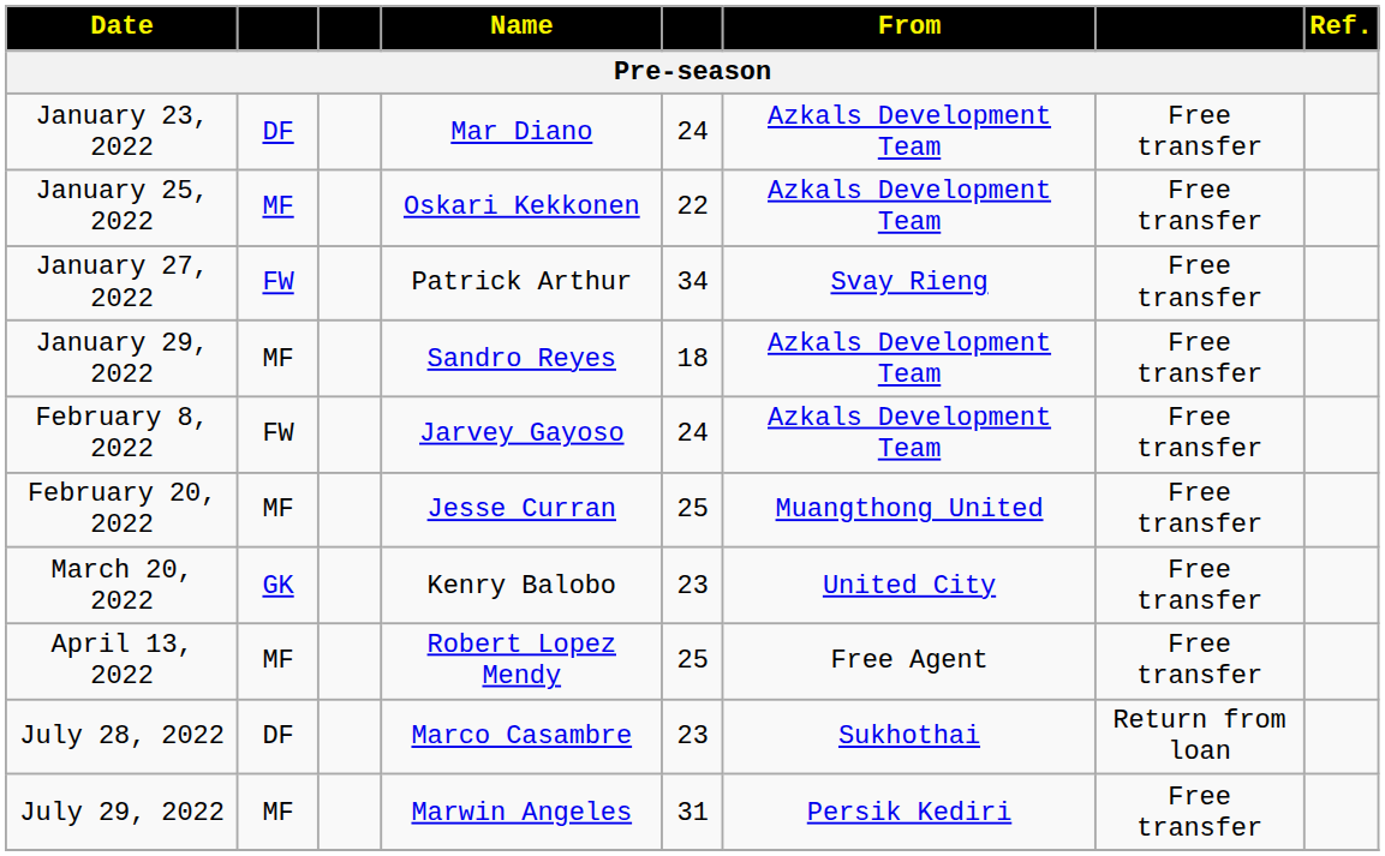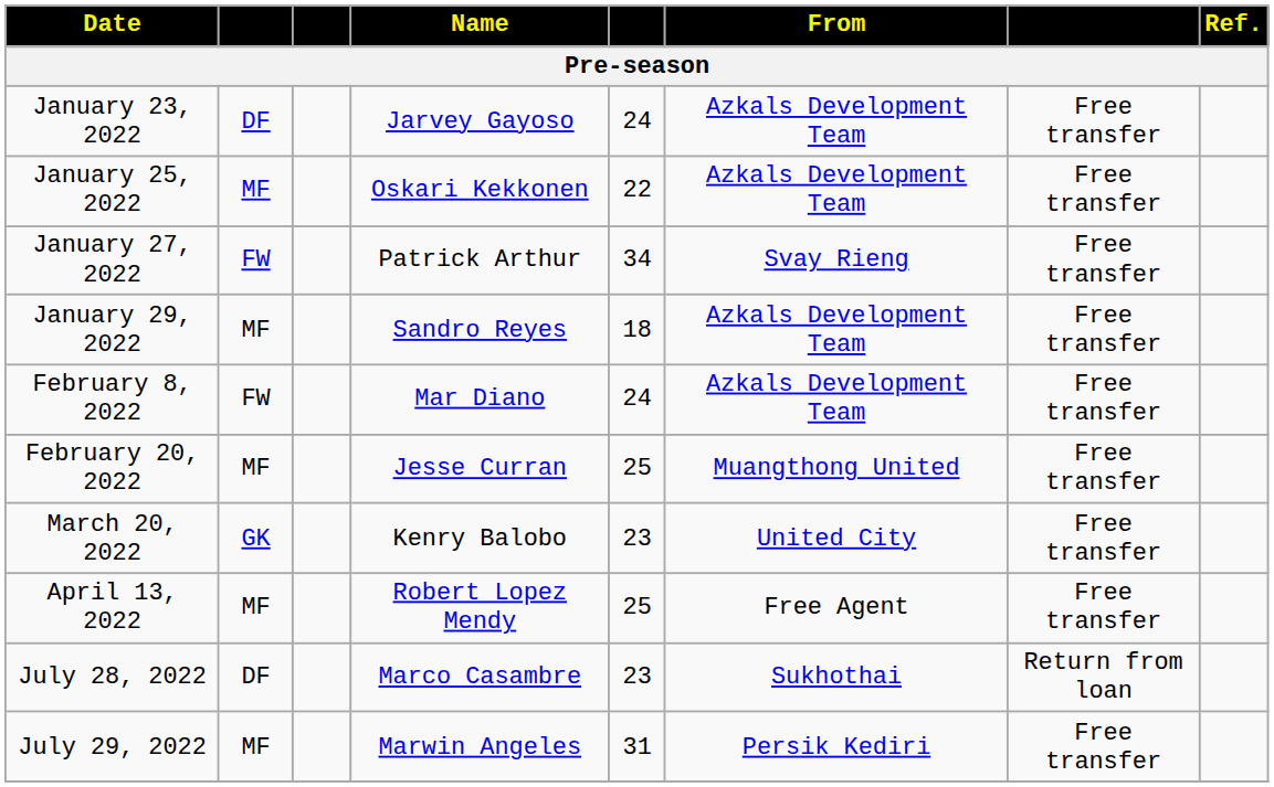 <table class="wikitable" style="text-align:center; font-size:90%">
 <tr>
 <th style="background:#000000; color:#F8F500; width:150px;">Date</th>
 <th style="background:#000000; color:#F8F500; width:50px;"></th>
 <th style="background:#000000; color:#F8F500; width:50px;"></th>
 <th style="background:#000000; color:#F8F500; width:200px;">Name</th>
 <th style="background:#000000; color:#F8F500; width:30px;"></th>
 <th style="background:#000000; color:#F8F500; width:265px;">From</th>
 <th style="background:#000000; color:#F8F500; width:125px;"></th>
 <th style="background:#000000; color:#F8F500; width:25px;">Ref.</th>
 </tr>
 <tr>
 <th colspan=8>Pre-season</th>
 </tr>
 <tr>
 <td>January 23, 2022</td>
 <td><a href='#'>DF</a></td>
 <td></td>
-<td><a href='#'>Mar Diano</a></td>
+<td><a href='#'>Jarvey Gayoso</a></td>
 <td>24</td>
 <td> <a href='#'>Azkals Development Team</a></td>
 <td>Free transfer</td>
 <td></td>
 </tr>
 <tr>
 <td>January 25, 2022</td>
 <td><a href='#'>MF</a></td>
 <td></td>
 <td><a href='#'>Oskari Kekkonen</a></td>
 <td>22</td>
 <td> <a href='#'>Azkals Development Team</a></td>
 <td>Free transfer</td>
 <td></td>
 </tr>
 <tr>
 <td>January 27, 2022</td>
 <td><a href='#'>FW</a></td>
 <td></td>
 <td>Patrick Arthur</td>
 <td>34</td>
 <td> <a href='#'>Svay Rieng</a></td>
 <td>Free transfer</td>
 <td></td>
 </tr>
 <tr>
 <td>January 29, 2022</td>
 <td>MF</td>
 <td></td>
 <td><a href='#'>Sandro Reyes</a></td>
 <td>18</td>
 <td> <a href='#'>Azkals Development Team</a></td>
 <td>Free transfer</td>
 <td></td>
 </tr>
 <tr>
 <td>February 8, 2022</td>
 <td>FW</td>
 <td></td>
-<td><a href='#'>Jarvey Gayoso</a></td>
+<td><a href='#'>Mar Diano</a></td>
 <td>24</td>
 <td> <a href='#'>Azkals Development Team</a></td>
 <td>Free transfer</td>
 <td></td>
 </tr>
 <tr>
 <td>February 20, 2022</td>
 <td>MF</td>
 <td></td>
 <td><a href='#'>Jesse Curran</a></td>
 <td>25</td>
 <td> <a href='#'>Muangthong United</a></td>
 <td>Free transfer</td>
 <td></td>
 </tr>
 <tr>
 <td>March 20, 2022</td>
 <td><a href='#'>GK</a></td>
 <td></td>
 <td>Kenry Balobo</td>
 <td>23</td>
 <td> <a href='#'>United City</a></td>
 <td>Free transfer</td>
 <td></td>
 </tr>
 <tr>
 <td>April 13, 2022</td>
 <td>MF</td>
 <td></td>
 <td><a href='#'>Robert Lopez Mendy</a></td>
 <td>25</td>
 <td>Free Agent</td>
 <td>Free transfer</td>
 <td></td>
 </tr>
 <tr>
 <td>July 28, 2022</td>
 <td>DF</td>
 <td></td>
 <td><a href='#'>Marco Casambre</a></td>
 <td>23</td>
 <td> <a href='#'>Sukhothai</a></td>
 <td>Return from loan</td>
 <td></td>
 </tr>
 <tr>
 <td>July 29, 2022</td>
 <td>MF</td>
 <td></td>
 <td><a href='#'>Marwin Angeles</a></td>
 <td>31</td>
 <td> <a href='#'>Persik Kediri</a></td>
 <td>Free transfer</td>
 <td></td>
 </tr>
 <tr>
 </tr>
 </table>
